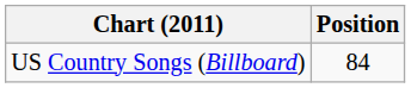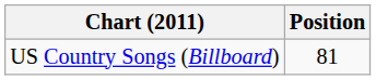 <table class="wikitable sortable">
 <tr>
 <th scope="col">Chart (2011)</th>
 <th scope="col">Position</th>
 </tr>
 <tr>
 <td>US <a href='#'>Country Songs</a> (<em><a href='#'>Billboard</a></em>)</td>
-<td align="center">84</td>
+<td align="center">81</td>
 </tr>
 </table>
